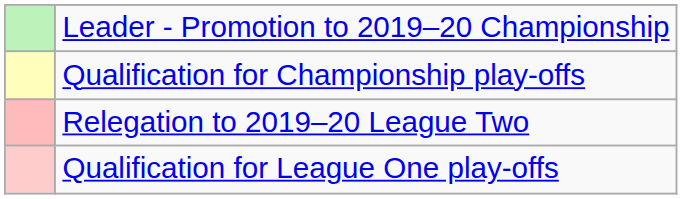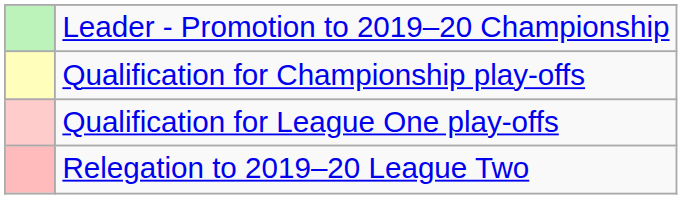 <table class="wikitable">
 <tr>
 <td style="width:20px; background:#BBF3BB;"></td>
 <td><a href='#'>Leader - Promotion to 2019–20 Championship</a></td>
 </tr>
 <tr>
 <td style="width:20px; background:#FFFFBB;"></td>
 <td><a href='#'>Qualification for Championship play-offs</a></td>
 </tr>
 <tr>
+<td style="width:20px; background:#FFCCCC;"></td>
+<td><a href='#'>Qualification for League One play-offs</a></td>
+</tr>
+<tr>
 <td style="width:20px; background:#FFBBBB;"></td>
 <td><a href='#'>Relegation to 2019–20 League Two</a></td>
 </tr>
-<tr>
-<td style="width:20px; background:#FFCCCC;"></td>
-<td><a href='#'>Qualification for League One play-offs</a></td>
-</tr>
 </table>
